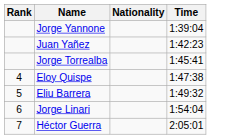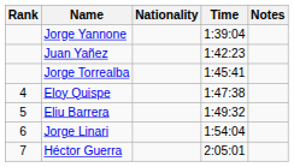 <table class="wikitable sortable" style="text-align:center">
 <tr>
 <th>Rank</th>
 <th>Name</th>
 <th>Nationality</th>
 <th>Time</th>
+<th>Notes</th>
 </tr>
 <tr>
 <td></td>
 <td align=left><a href='#'>Jorge Yannone</a></td>
 <td align=left></td>
 <td>1:39:04</td>
+<td></td>
 </tr>
 <tr>
 <td></td>
 <td align=left><a href='#'>Juan Yañez</a></td>
 <td align=left></td>
 <td>1:42:23</td>
+<td></td>
 </tr>
 <tr>
 <td></td>
 <td align=left><a href='#'>Jorge Torrealba</a></td>
 <td align=left></td>
 <td>1:45:41</td>
+<td></td>
 </tr>
 <tr>
 <td>4</td>
 <td align=left><a href='#'>Eloy Quispe</a></td>
 <td align=left></td>
 <td>1:47:38</td>
+<td></td>
 </tr>
 <tr>
 <td>5</td>
 <td align=left><a href='#'>Eliu Barrera</a></td>
 <td align=left></td>
 <td>1:49:32</td>
+<td></td>
 </tr>
 <tr>
 <td>6</td>
 <td align=left><a href='#'>Jorge Linari</a></td>
 <td align=left></td>
 <td>1:54:04</td>
+<td></td>
 </tr>
 <tr>
 <td>7</td>
 <td align=left><a href='#'>Héctor Guerra</a></td>
 <td align=left></td>
 <td>2:05:01</td>
+<td></td>
 </tr>
 </table>
